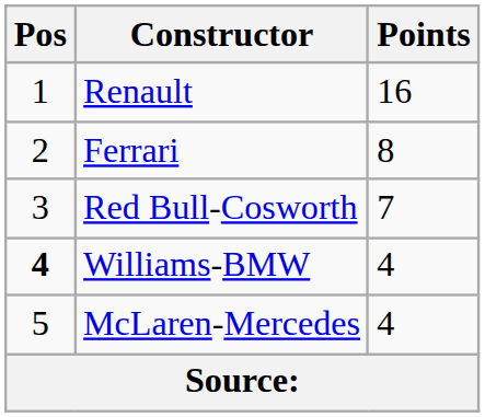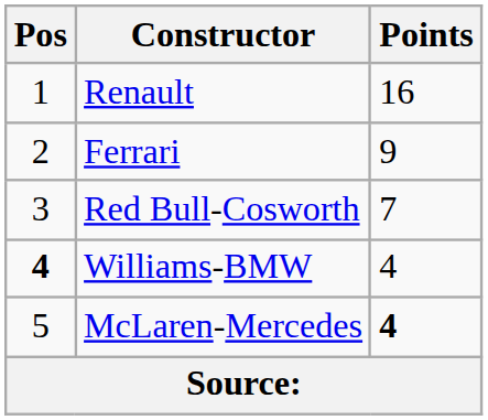 <table class="wikitable" style="font-size: 85%;">
 <tr>
 <th>Pos</th>
 <th>Constructor</th>
 <th>Points</th>
 </tr>
 <tr>
 <td align="center">1</td>
 <td> <a href='#'>Renault</a></td>
 <td>16</td>
 </tr>
 <tr>
 <td align="center">2</td>
 <td> <a href='#'>Ferrari</a></td>
-<td>8</td>
+<td>9</td>
 </tr>
 <tr>
 <td align="center">3</td>
 <td> <a href='#'>Red Bull</a>-<a href='#'>Cosworth</a></td>
 <td>7</td>
 </tr>
 <tr>
 <td align="center"><strong>4</strong></td>
 <td> <a href='#'>Williams</a>-<a href='#'>BMW</a></td>
 <td>4</td>
 </tr>
 <tr>
 <td align="center">5</td>
 <td> <a href='#'>McLaren</a>-<a href='#'>Mercedes</a></td>
-<td>4</td>
+<td><strong>4</strong></td>
 </tr>
 <tr>
 <th colspan=3>Source:</th>
 </tr>
 </table>
